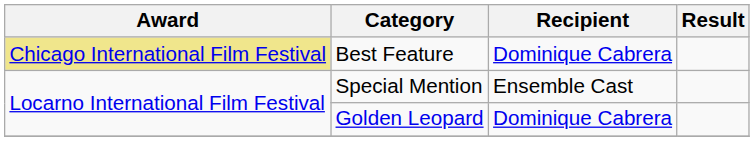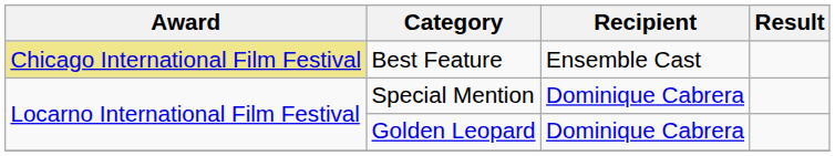 <table class="wikitable">
 <tr>
 <th>Award</th>
 <th>Category</th>
 <th>Recipient</th>
 <th>Result</th>
 </tr>
 <tr>
 <td style="background: khaki;"><a href='#'>Chicago International Film Festival</a></td>
 <td>Best Feature</td>
-<td><a href='#'>Dominique Cabrera</a></td>
+<td>Ensemble Cast</td>
 <td></td>
 </tr>
 <tr>
 <td rowspan=2><a href='#'>Locarno International Film Festival</a></td>
 <td>Special Mention</td>
-<td>Ensemble Cast</td>
+<td><a href='#'>Dominique Cabrera</a></td>
 <td></td>
 </tr>
 <tr>
 <td><a href='#'>Golden Leopard</a></td>
 <td><a href='#'>Dominique Cabrera</a></td>
 <td></td>
 </tr>
 <tr>
 </tr>
 </table>
